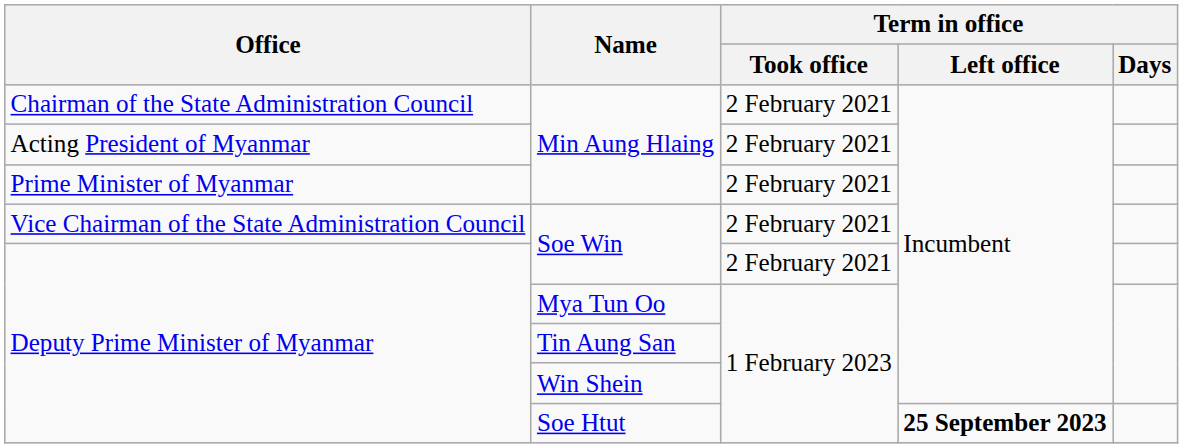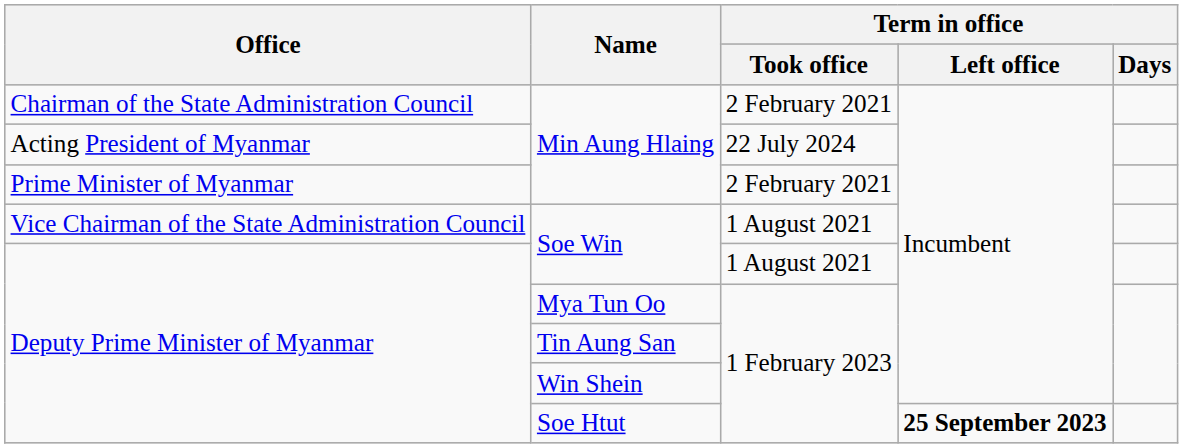 <table class="wikitable">
 <tr>
 <th rowspan=2>Office</th>
 <th rowspan=2>Name</th>
 <th colspan=3>Term in office</th>
 </tr>
 <tr>
 <th>Took office</th>
 <th>Left office</th>
 <th>Days</th>
 </tr>
 <tr>
 <td><a href='#'>Chairman of the State Administration Council</a></td>
 <td rowspan=3><a href='#'>Min Aung Hlaing</a></td>
 <td>2 February 2021</td>
 <td rowspan="8">Incumbent</td>
 <td></td>
 </tr>
 <tr>
 <td>Acting <a href='#'>President of Myanmar</a></td>
-<td>2 February 2021</td>
+<td>22 July 2024</td>
 <td></td>
 </tr>
 <tr>
 <td><a href='#'>Prime Minister of Myanmar</a></td>
 <td>2 February 2021</td>
 <td></td>
 </tr>
 <tr>
 <td><a href='#'>Vice Chairman of the State Administration Council</a></td>
 <td rowspan=2><a href='#'>Soe Win</a></td>
-<td>2 February 2021</td>
+<td>1 August 2021</td>
 <td></td>
 </tr>
 <tr>
 <td rowspan="5"><a href='#'>Deputy Prime Minister of Myanmar</a></td>
-<td>2 February 2021</td>
+<td>1 August 2021</td>
 <td></td>
 </tr>
 <tr>
 <td><a href='#'>Mya Tun Oo</a></td>
 <td rowspan="4">1 February 2023</td>
 <td rowspan="3"></td>
 </tr>
 <tr>
 <td><a href='#'>Tin Aung San</a></td>
 </tr>
 <tr>
 <td><a href='#'>Win Shein</a></td>
 </tr>
 <tr>
 <td><a href='#'>Soe Htut</a></td>
 <td><strong>25 September 2023</strong></td>
 <td></td>
 </tr>
 </table>
